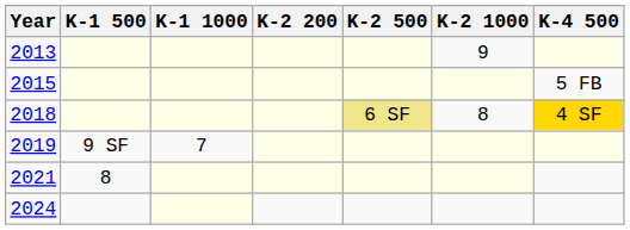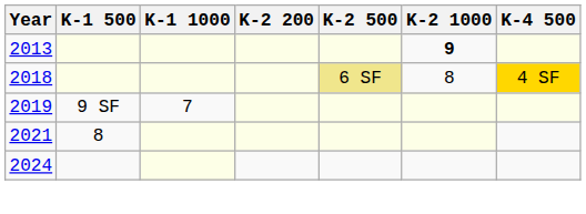 <table class="wikitable" style="text-align:center;">
 <tr>
 <th>Year</th>
 <th>K-1 500</th>
 <th>K-1 1000</th>
 <th>K-2 200</th>
 <th>K-2 500</th>
 <th>K-2 1000</th>
 <th>K-4 500</th>
 </tr>
 <tr>
 <td><a href='#'>2013</a></td>
 <td style="background:#fdffe7"></td>
 <td style="background:#fdffe7"></td>
 <td style="background:#fdffe7"></td>
 <td style="background:#fdffe7"></td>
-<td>9</td>
+<td><strong>9</strong></td>
 <td style="background:#fdffe7"></td>
-</tr>
-<tr>
-<td><a href='#'>2015</a></td>
-<td style="background:#fdffe7"></td>
-<td style="background:#fdffe7"></td>
-<td style="background:#fdffe7"></td>
-<td style="background:#fdffe7"></td>
-<td style="background:#fdffe7"></td>
-<td>5 FB</td>
 </tr>
 <tr>
 <td><a href='#'>2018</a></td>
 <td style="background:#fdffe7"></td>
 <td style="background:#fdffe7"></td>
 <td style="background:#fdffe7"></td>
 <td style="background: khaki;">6 SF</td>
 <td>8</td>
 <td style="background: gold;">4 SF</td>
 </tr>
 <tr>
 <td><a href='#'>2019</a></td>
 <td>9 SF</td>
 <td>7</td>
 <td style="background:#fdffe7"></td>
 <td style="background:#fdffe7"></td>
 <td style="background:#fdffe7"></td>
 <td style="background:#fdffe7"></td>
 </tr>
 <tr>
 <td><a href='#'>2021</a></td>
 <td>8</td>
 <td style="background:#fdffe7"></td>
 <td style="background:#fdffe7"></td>
 <td style="background:#fdffe7"></td>
 <td style="background:#fdffe7"></td>
 <td></td>
 </tr>
 <tr>
 <td><a href='#'>2024</a></td>
 <td></td>
 <td style="background:#fdffe7"></td>
 <td></td>
 <td></td>
 <td></td>
 <td></td>
 </tr>
 </table>
